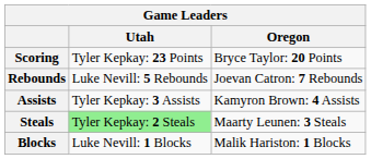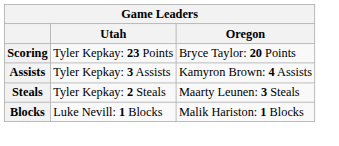 <table class="wikitable">
 <tr>
 <th colspan=3>Game Leaders</th>
 </tr>
 <tr>
 <th></th>
 <th>Utah</th>
 <th>Oregon</th>
 </tr>
 <tr>
 <th>Scoring</th>
 <td>Tyler Kepkay: <strong>23</strong> Points</td>
 <td>Bryce Taylor: <strong>20</strong> Points</td>
 </tr>
 <tr>
-<th>Rebounds</th>
-<td>Luke Nevill: <strong>5</strong> Rebounds</td>
-<td>Joevan Catron: <strong>7</strong> Rebounds</td>
-</tr>
-<tr>
 <th>Assists</th>
 <td>Tyler Kepkay: <strong>3</strong> Assists</td>
 <td>Kamyron Brown: <strong>4</strong> Assists</td>
 </tr>
 <tr>
 <th>Steals</th>
-<td style="background: lightgreen;">Tyler Kepkay: <strong>2</strong> Steals</td>
+<td>Tyler Kepkay: <strong>2</strong> Steals</td>
 <td>Maarty Leunen: <strong>3</strong> Steals</td>
 </tr>
 <tr>
 <th>Blocks</th>
 <td>Luke Nevill: <strong>1</strong> Blocks</td>
 <td>Malik Hariston: <strong>1</strong> Blocks</td>
 </tr>
 </table>
